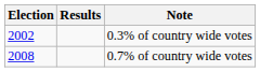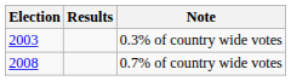 <table class="wikitable">
 <tr>
 <th>Election</th>
 <th>Results</th>
 <th>Note</th>
 </tr>
 <tr>
-<td><a href='#'>2002</a></td>
+<td><a href='#'>2003</a></td>
 <td></td>
 <td>0.3% of country wide votes</td>
 </tr>
 <tr>
 <td><a href='#'>2008</a></td>
 <td></td>
 <td>0.7% of country wide votes</td>
 </tr>
 </table>
